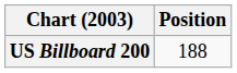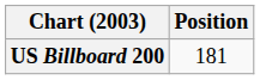 <table class="wikitable plainrowheaders" style="text-align:center">
 <tr>
 <th scope="col">Chart (2003)</th>
 <th scope="col">Position</th>
 </tr>
 <tr>
 <th scope="row">US <em>Billboard</em> 200</th>
-<td>188</td>
+<td>181</td>
 </tr>
 </table>
